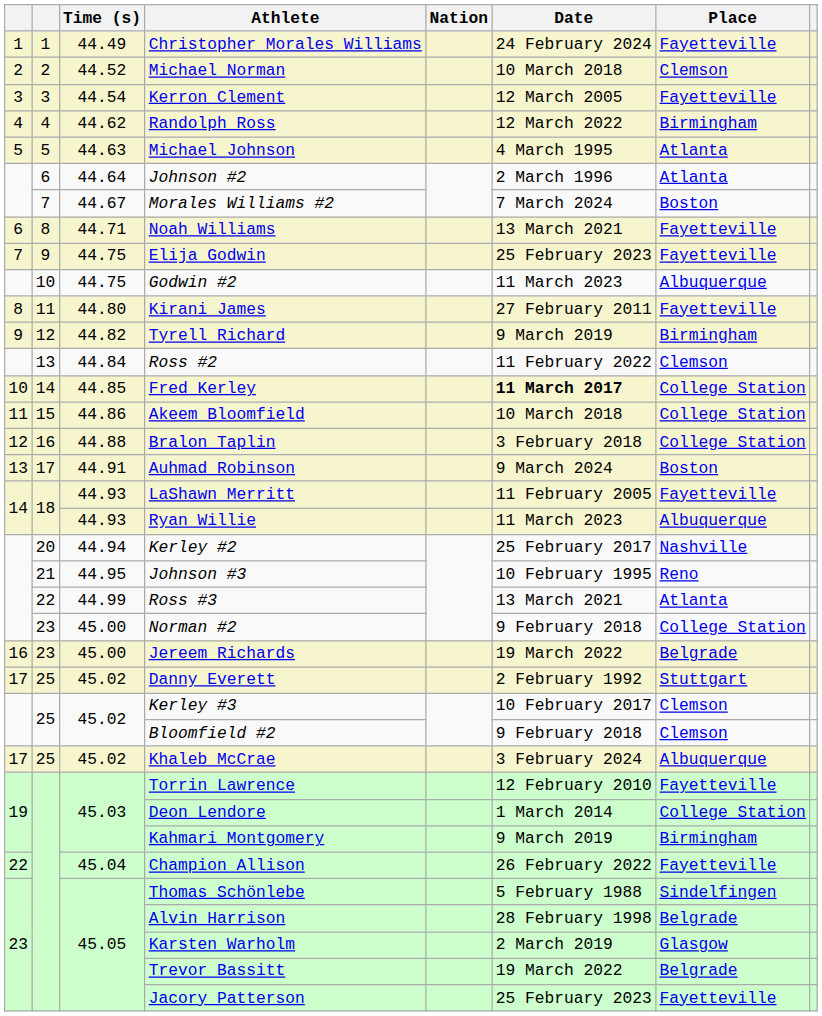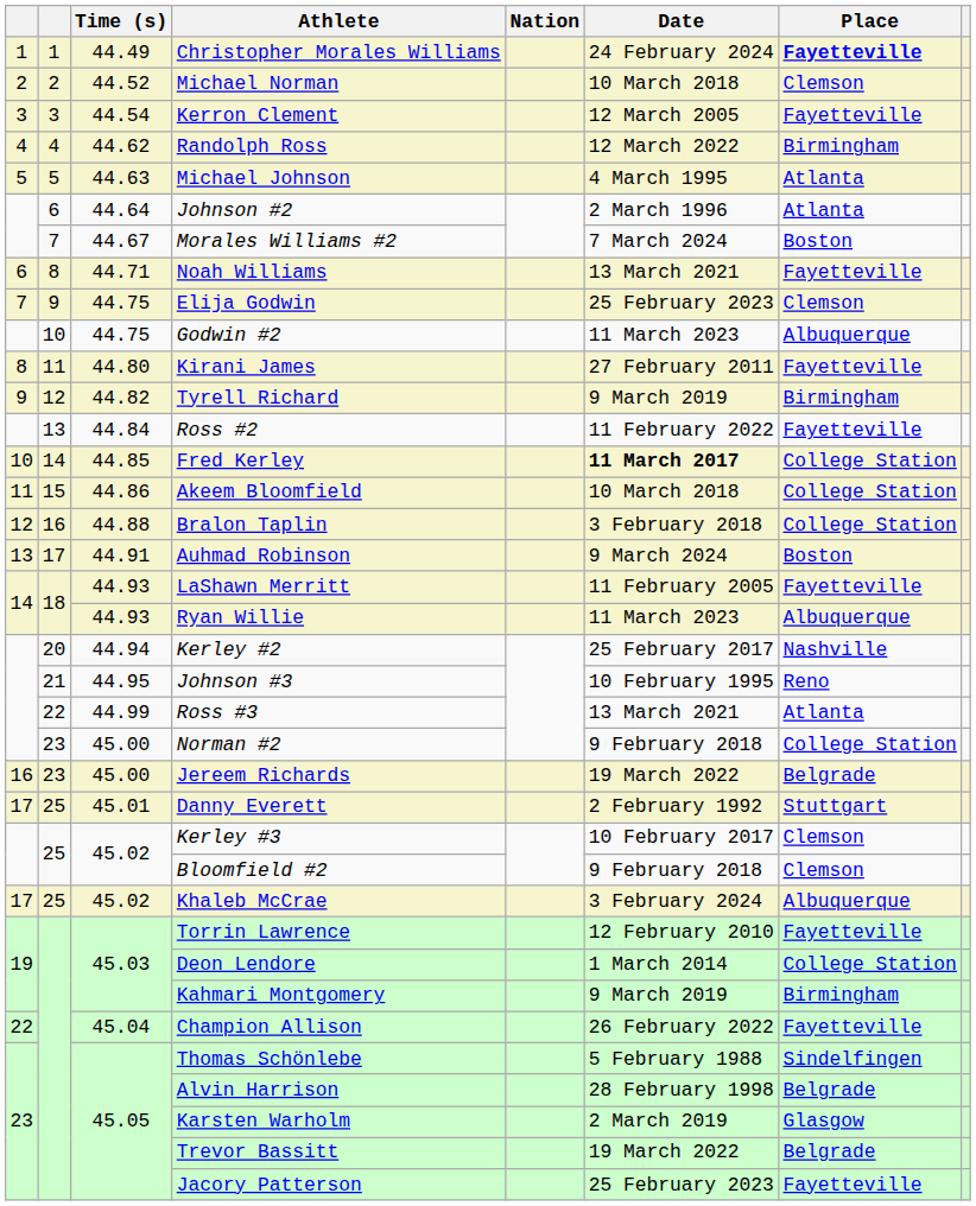 <table class="wikitable">
 <tr>
 <th></th>
 <th></th>
 <th>Time (s)</th>
 <th>Athlete</th>
 <th>Nation</th>
 <th>Date</th>
 <th>Place</th>
 <th></th>
 </tr>
 <tr bgcolor="#f6F5CE">
 <td align="center">1</td>
 <td align="center">1</td>
 <td align="center">44.49</td>
 <td><a href='#'>Christopher Morales Williams</a></td>
 <td></td>
 <td>24 February 2024</td>
-<td><a href='#'>Fayetteville</a></td>
+<td><strong><a href='#'>Fayetteville</a></strong></td>
 <td></td>
 </tr>
 <tr bgcolor="#f6F5CE">
 <td align="center">2</td>
 <td align="center">2</td>
 <td align="center">44.52</td>
 <td><a href='#'>Michael Norman</a></td>
 <td></td>
 <td>10 March 2018</td>
 <td><a href='#'>Clemson</a></td>
 <td></td>
 </tr>
 <tr bgcolor="#f6F5CE">
 <td align="center">3</td>
 <td align="center">3</td>
 <td align="center">44.54</td>
 <td><a href='#'>Kerron Clement</a></td>
 <td></td>
 <td>12 March 2005</td>
 <td><a href='#'>Fayetteville</a></td>
 <td></td>
 </tr>
 <tr bgcolor="#f6F5CE">
 <td align="center">4</td>
 <td align="center">4</td>
 <td align="center">44.62</td>
 <td><a href='#'>Randolph Ross</a></td>
 <td></td>
 <td>12 March 2022</td>
 <td><a href='#'>Birmingham</a></td>
 <td></td>
 </tr>
 <tr bgcolor="#f6F5CE">
 <td align="center">5</td>
 <td align="center">5</td>
 <td align="center">44.63</td>
 <td><a href='#'>Michael Johnson</a></td>
 <td></td>
 <td>4 March 1995</td>
 <td><a href='#'>Atlanta</a></td>
 <td></td>
 </tr>
 <tr>
 <td rowspan="2"></td>
 <td align="center">6</td>
 <td align="center">44.64</td>
 <td><em>Johnson #2</em></td>
 <td rowspan="2"></td>
 <td>2 March 1996</td>
 <td><a href='#'>Atlanta</a></td>
 <td></td>
 </tr>
 <tr>
 <td align="center">7</td>
 <td align="center">44.67</td>
 <td><em>Morales Williams #2</em></td>
 <td>7 March 2024</td>
 <td><a href='#'>Boston</a></td>
 <td></td>
 </tr>
 <tr bgcolor="#f6F5CE">
 <td align="center">6</td>
 <td align="center">8</td>
 <td align="center">44.71</td>
 <td><a href='#'>Noah Williams</a></td>
 <td></td>
 <td>13 March 2021</td>
 <td><a href='#'>Fayetteville</a></td>
 <td></td>
 </tr>
 <tr bgcolor="#f6F5CE">
 <td align="center">7</td>
 <td align="center">9</td>
 <td align="center">44.75</td>
 <td><a href='#'>Elija Godwin</a></td>
 <td></td>
 <td>25 February 2023</td>
-<td><a href='#'>Fayetteville</a></td>
+<td><a href='#'>Clemson</a></td>
 <td></td>
 </tr>
 <tr>
 <td></td>
 <td align="center">10</td>
 <td align="center">44.75 </td>
 <td><em>Godwin #2</em></td>
 <td></td>
 <td>11 March 2023</td>
 <td><a href='#'>Albuquerque</a></td>
 <td></td>
 </tr>
 <tr bgcolor="#f6F5CE">
 <td align="center">8</td>
 <td align="center">11</td>
 <td align="center">44.80</td>
 <td><a href='#'>Kirani James</a></td>
 <td></td>
 <td>27 February 2011</td>
 <td><a href='#'>Fayetteville</a></td>
 <td></td>
 </tr>
 <tr bgcolor="#f6F5CE">
 <td align="center">9</td>
 <td align="center">12</td>
 <td align="center">44.82</td>
 <td><a href='#'>Tyrell Richard</a></td>
 <td></td>
 <td>9 March 2019</td>
 <td><a href='#'>Birmingham</a></td>
 <td></td>
 </tr>
 <tr>
 <td></td>
 <td align="center">13</td>
 <td align="center">44.84</td>
 <td><em>Ross #2</em></td>
 <td></td>
 <td>11 February 2022</td>
-<td><a href='#'>Clemson</a></td>
+<td><a href='#'>Fayetteville</a></td>
 <td></td>
 </tr>
 <tr bgcolor="#f6F5CE">
 <td align="center">10</td>
 <td align="center">14</td>
 <td align="center">44.85</td>
 <td><a href='#'>Fred Kerley</a></td>
 <td></td>
 <td><strong>11 March 2017</strong></td>
 <td><a href='#'>College Station</a></td>
 <td></td>
 </tr>
 <tr bgcolor="#f6F5CE">
 <td align="center">11</td>
 <td align="center">15</td>
 <td align="center">44.86</td>
 <td><a href='#'>Akeem Bloomfield</a></td>
 <td></td>
 <td>10 March 2018</td>
 <td><a href='#'>College Station</a></td>
 <td></td>
 </tr>
 <tr bgcolor="#f6F5CE">
 <td align="center">12</td>
 <td align="center">16</td>
 <td align="center">44.88</td>
 <td><a href='#'>Bralon Taplin</a></td>
 <td></td>
 <td>3 February 2018</td>
 <td><a href='#'>College Station</a></td>
 <td></td>
 </tr>
 <tr bgcolor="#f6F5CE">
 <td align="center">13</td>
 <td align="center">17</td>
 <td align="center">44.91</td>
 <td><a href='#'>Auhmad Robinson</a></td>
 <td></td>
 <td>9 March 2024</td>
 <td><a href='#'>Boston</a></td>
 <td></td>
 </tr>
 <tr bgcolor="#f6F5CE">
 <td rowspan="2" align="center">14</td>
 <td rowspan="2" align="center">18</td>
 <td align="center">44.93</td>
 <td><a href='#'>LaShawn Merritt</a></td>
 <td></td>
 <td>11 February 2005</td>
 <td><a href='#'>Fayetteville</a></td>
 <td></td>
 </tr>
 <tr bgcolor="#f6F5CE">
 <td align="center">44.93 </td>
 <td><a href='#'>Ryan Willie</a></td>
 <td></td>
 <td>11 March 2023</td>
 <td><a href='#'>Albuquerque</a></td>
 <td></td>
 </tr>
 <tr>
 <td rowspan="4"></td>
 <td align="center">20</td>
 <td align="center">44.94</td>
 <td><em>Kerley #2</em></td>
 <td rowspan="4"></td>
 <td>25 February 2017</td>
 <td><a href='#'>Nashville</a></td>
 <td></td>
 </tr>
 <tr>
 <td align="center">21</td>
 <td align="center">44.95</td>
 <td><em>Johnson #3</em></td>
 <td>10 February 1995</td>
 <td><a href='#'>Reno</a></td>
 <td></td>
 </tr>
 <tr>
 <td align="center">22</td>
 <td align="center">44.99</td>
 <td><em>Ross #3</em></td>
 <td>13 March 2021</td>
 <td><a href='#'>Atlanta</a></td>
 <td></td>
 </tr>
 <tr>
 <td align="center">23</td>
 <td align="center">45.00</td>
 <td><em>Norman #2</em></td>
 <td>9 February 2018</td>
 <td><a href='#'>College Station</a></td>
 <td></td>
 </tr>
 <tr bgcolor="#f6F5CE">
 <td align="center">16</td>
 <td align="center">23</td>
 <td align="center">45.00</td>
 <td><a href='#'>Jereem Richards</a></td>
 <td></td>
 <td>19 March 2022</td>
 <td><a href='#'>Belgrade</a></td>
 <td></td>
 </tr>
 <tr bgcolor="#f6F5CE">
 <td align="center">17</td>
 <td align="center">25</td>
-<td align="center">45.02</td>
+<td align="center">45.01</td>
 <td><a href='#'>Danny Everett</a></td>
 <td></td>
 <td>2 February 1992</td>
 <td><a href='#'>Stuttgart</a></td>
 <td></td>
 </tr>
 <tr>
 <td rowspan="2"></td>
 <td align="center" rowspan="2">25</td>
 <td align="center" rowspan="2">45.02</td>
 <td><em>Kerley #3</em></td>
 <td rowspan="2"></td>
 <td>10 February 2017</td>
 <td><a href='#'>Clemson</a></td>
 <td></td>
 </tr>
 <tr>
 <td><em>Bloomfield #2</em></td>
 <td>9 February 2018</td>
 <td><a href='#'>Clemson</a></td>
 <td></td>
 </tr>
 <tr bgcolor="#f6F5CE">
 <td align="center">17</td>
 <td align="center">25</td>
 <td align="center">45.02</td>
 <td><a href='#'>Khaleb McCrae</a></td>
 <td></td>
 <td>3 February 2024</td>
 <td><a href='#'>Albuquerque</a></td>
 <td></td>
 </tr>
 <tr bgcolor="#CCFFCC">
 <td align="center" rowspan="3">19</td>
 <td rowspan="9"></td>
 <td align="center" rowspan="3">45.03</td>
 <td><a href='#'>Torrin Lawrence</a></td>
 <td></td>
 <td>12 February 2010</td>
 <td><a href='#'>Fayetteville</a></td>
 <td></td>
 </tr>
 <tr bgcolor="#CCFFCC">
 <td><a href='#'>Deon Lendore</a></td>
 <td></td>
 <td>1 March 2014</td>
 <td><a href='#'>College Station</a></td>
 <td></td>
 </tr>
 <tr bgcolor="#CCFFCC">
 <td><a href='#'>Kahmari Montgomery</a></td>
 <td></td>
 <td>9 March 2019</td>
 <td><a href='#'>Birmingham</a></td>
 <td></td>
 </tr>
 <tr bgcolor="#CCFFCC">
 <td align="center">22</td>
 <td align="center">45.04</td>
 <td><a href='#'>Champion Allison</a></td>
 <td></td>
 <td>26 February 2022</td>
 <td><a href='#'>Fayetteville</a></td>
 <td></td>
 </tr>
 <tr bgcolor="#CCFFCC">
 <td align="center" rowspan="5">23</td>
 <td align="center" rowspan="5">45.05</td>
 <td><a href='#'>Thomas Schönlebe</a></td>
 <td></td>
 <td>5 February 1988</td>
 <td><a href='#'>Sindelfingen</a></td>
 <td></td>
 </tr>
 <tr bgcolor="#CCFFCC">
 <td><a href='#'>Alvin Harrison</a></td>
 <td></td>
 <td>28 February 1998</td>
 <td><a href='#'>Belgrade</a></td>
 <td></td>
 </tr>
 <tr bgcolor="#CCFFCC">
 <td><a href='#'>Karsten Warholm</a></td>
 <td></td>
 <td>2 March 2019</td>
 <td><a href='#'>Glasgow</a></td>
 <td></td>
 </tr>
 <tr bgcolor="#CCFFCC">
 <td><a href='#'>Trevor Bassitt</a></td>
 <td></td>
 <td>19 March 2022</td>
 <td><a href='#'>Belgrade</a></td>
 <td></td>
 </tr>
 <tr bgcolor="#CCFFCC">
 <td><a href='#'>Jacory Patterson</a></td>
 <td></td>
 <td>25 February 2023</td>
 <td><a href='#'>Fayetteville</a></td>
 <td></td>
 </tr>
 </table>
